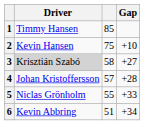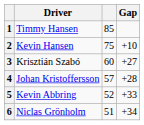 <table class="wikitable" style="font-size: 95%;">
 <tr>
 <th></th>
 <th>Driver</th>
 <th></th>
 <th>Gap</th>
 </tr>
 <tr>
 <th>1</th>
 <td> <a href='#'>Timmy Hansen</a></td>
 <td>85</td>
 <td></td>
 </tr>
 <tr>
 <th>2</th>
 <td> <a href='#'>Kevin Hansen</a></td>
 <td>75</td>
 <td align="right">+10</td>
 </tr>
 <tr>
 <th>3</th>
-<td style="background: lightgrey;"> Krisztián Szabó</td>
-<td>58</td>
+<td> Krisztián Szabó</td>
+<td>60</td>
 <td align="right">+27</td>
 </tr>
 <tr>
 <th>4</th>
 <td> <a href='#'>Johan Kristoffersson</a></td>
 <td>57</td>
 <td align="right">+28</td>
 </tr>
 <tr>
 <th>5</th>
-<td> <a href='#'>Niclas Grönholm</a></td>
-<td>55</td>
+<td> <a href='#'>Kevin Abbring</a></td>
+<td>52</td>
 <td align="right">+33</td>
 </tr>
 <tr>
 <th>6</th>
-<td> <a href='#'>Kevin Abbring</a></td>
+<td> <a href='#'>Niclas Grönholm</a></td>
 <td>51</td>
 <td align="right">+34</td>
 </tr>
 </table>
